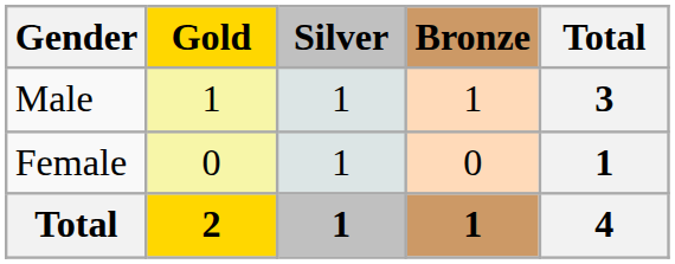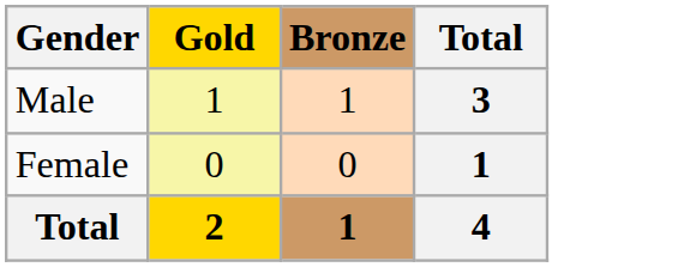 <table class="wikitable sortable collapsible" style="font-size:85%; text-align:center;">
 <tr>
 <th>Gender</th>
 <th width=40 style="background-color:gold;">Gold</th>
-<th width=40 style="background-color:silver;">Silver</th>
 <th width=40 style="background-color:#c96;">Bronze</th>
 <th width=40>Total</th>
 </tr>
 <tr>
 <td align=left>Male</td>
 <td style="background:#F7F6A8;">1</td>
-<td style="background:#DCE5E5;">1</td>
 <td style="background:#FFDAB9;">1</td>
 <th>3</th>
 </tr>
 <tr>
 <td align=left>Female</td>
 <td style="background:#F7F6A8;">0</td>
-<td style="background:#DCE5E5;">1</td>
 <td style="background:#FFDAB9;">0</td>
 <th>1</th>
 </tr>
 <tr>
 <th>Total</th>
 <th style="background:gold">2</th>
-<th style="background:silver">1</th>
 <th style="background:#c96">1</th>
 <th>4</th>
 </tr>
 </table>
